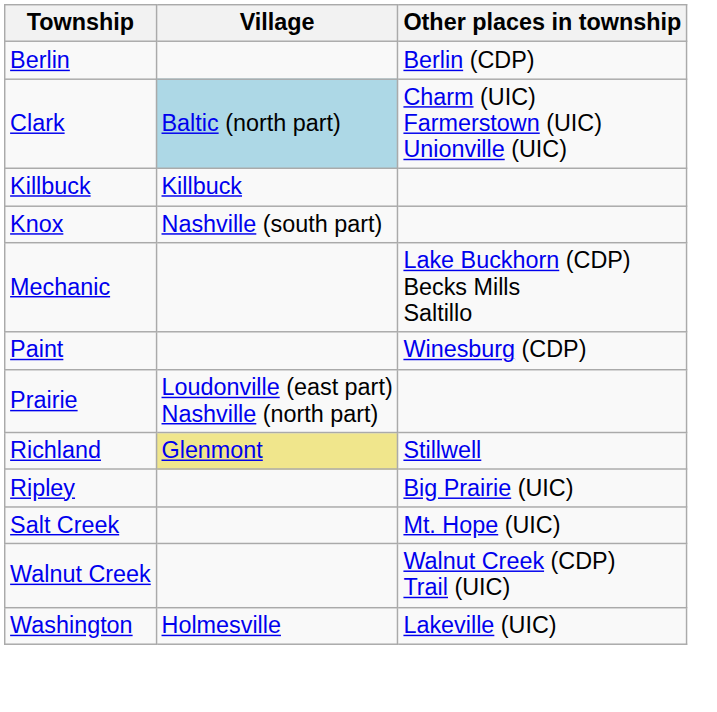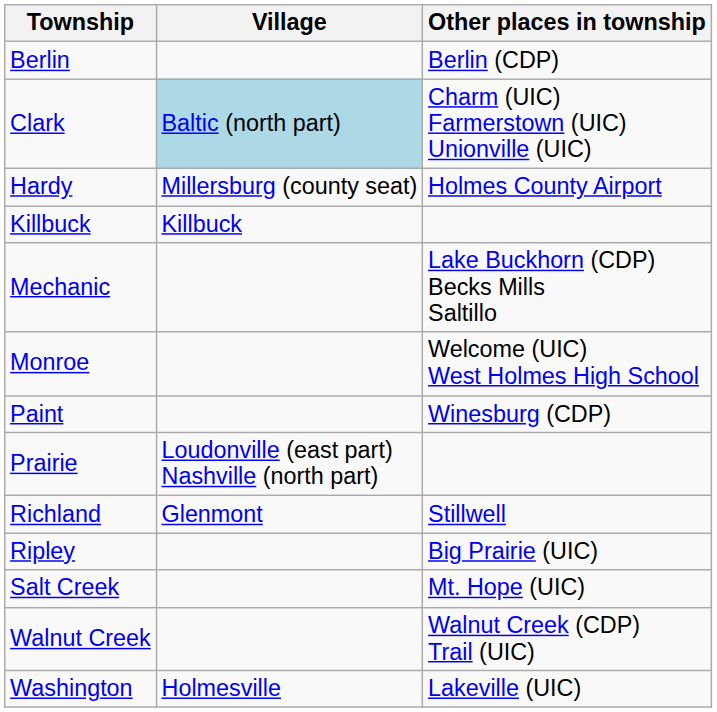 <table class="wikitable">
 <tr class="hintergrundfarbe6">
 <th>Township</th>
 <th>Village</th>
 <th>Other places in township</th>
 </tr>
 <tr>
 <td><a href='#'>Berlin</a></td>
 <td></td>
 <td><a href='#'>Berlin</a> (CDP)</td>
 </tr>
 <tr>
 <td><a href='#'>Clark</a></td>
 <td style="background: lightblue;"><a href='#'>Baltic</a> (north part)</td>
 <td><a href='#'>Charm</a> (UIC)<br><a href='#'>Farmerstown</a> (UIC)<br><a href='#'>Unionville</a> (UIC)</td>
 </tr>
 <tr>
+<td><a href='#'>Hardy</a></td>
+<td><a href='#'>Millersburg</a> (county seat)</td>
+<td><a href='#'>Holmes County Airport</a></td>
+</tr>
+<tr>
 <td><a href='#'>Killbuck</a></td>
 <td><a href='#'>Killbuck</a></td>
-<td></td>
-</tr>
-<tr>
-<td><a href='#'>Knox</a></td>
-<td><a href='#'>Nashville</a> (south part)</td>
 <td></td>
 </tr>
 <tr>
 <td><a href='#'>Mechanic</a></td>
 <td></td>
 <td><a href='#'>Lake Buckhorn</a> (CDP)<br>Becks Mills<br>Saltillo</td>
+</tr>
+<tr>
+<td><a href='#'>Monroe</a></td>
+<td></td>
+<td>Welcome (UIC)<br><a href='#'>West Holmes High School</a></td>
 </tr>
 <tr>
 <td><a href='#'>Paint</a></td>
 <td></td>
 <td><a href='#'>Winesburg</a> (CDP)</td>
 </tr>
 <tr>
 <td><a href='#'>Prairie</a></td>
 <td><a href='#'>Loudonville</a> (east part)<br><a href='#'>Nashville</a> (north part)</td>
 <td></td>
 </tr>
 <tr>
 <td><a href='#'>Richland</a></td>
-<td style="background: khaki;"><a href='#'>Glenmont</a></td>
+<td><a href='#'>Glenmont</a></td>
 <td><a href='#'>Stillwell</a></td>
 </tr>
 <tr>
 <td><a href='#'>Ripley</a></td>
 <td></td>
 <td><a href='#'>Big Prairie</a> (UIC)</td>
 </tr>
 <tr>
 <td><a href='#'>Salt Creek</a></td>
 <td></td>
 <td><a href='#'>Mt. Hope</a> (UIC)</td>
 </tr>
 <tr>
 <td><a href='#'>Walnut Creek</a></td>
 <td></td>
 <td><a href='#'>Walnut Creek</a> (CDP)<br><a href='#'>Trail</a> (UIC)</td>
 </tr>
 <tr>
 <td><a href='#'>Washington</a></td>
 <td><a href='#'>Holmesville</a></td>
 <td><a href='#'>Lakeville</a> (UIC)</td>
 </tr>
 </table>
